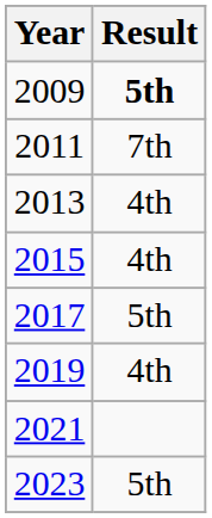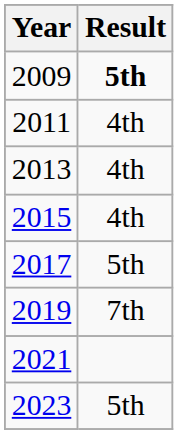 <table class="wikitable" style="text-align:center">
 <tr>
 <th>Year</th>
 <th>Result</th>
 </tr>
 <tr>
 <td>2009</td>
 <td><strong>5th</strong></td>
 </tr>
 <tr>
 <td>2011</td>
-<td>7th</td>
+<td>4th</td>
 </tr>
 <tr>
 <td>2013</td>
 <td>4th</td>
 </tr>
 <tr>
 <td><a href='#'>2015</a></td>
 <td>4th</td>
 </tr>
 <tr>
 <td><a href='#'>2017</a></td>
 <td>5th</td>
 </tr>
 <tr>
 <td><a href='#'>2019</a></td>
-<td>4th</td>
+<td>7th</td>
 </tr>
 <tr>
 <td><a href='#'>2021</a></td>
 <td></td>
 </tr>
 <tr>
 <td><a href='#'>2023</a></td>
 <td>5th</td>
 </tr>
 </table>
